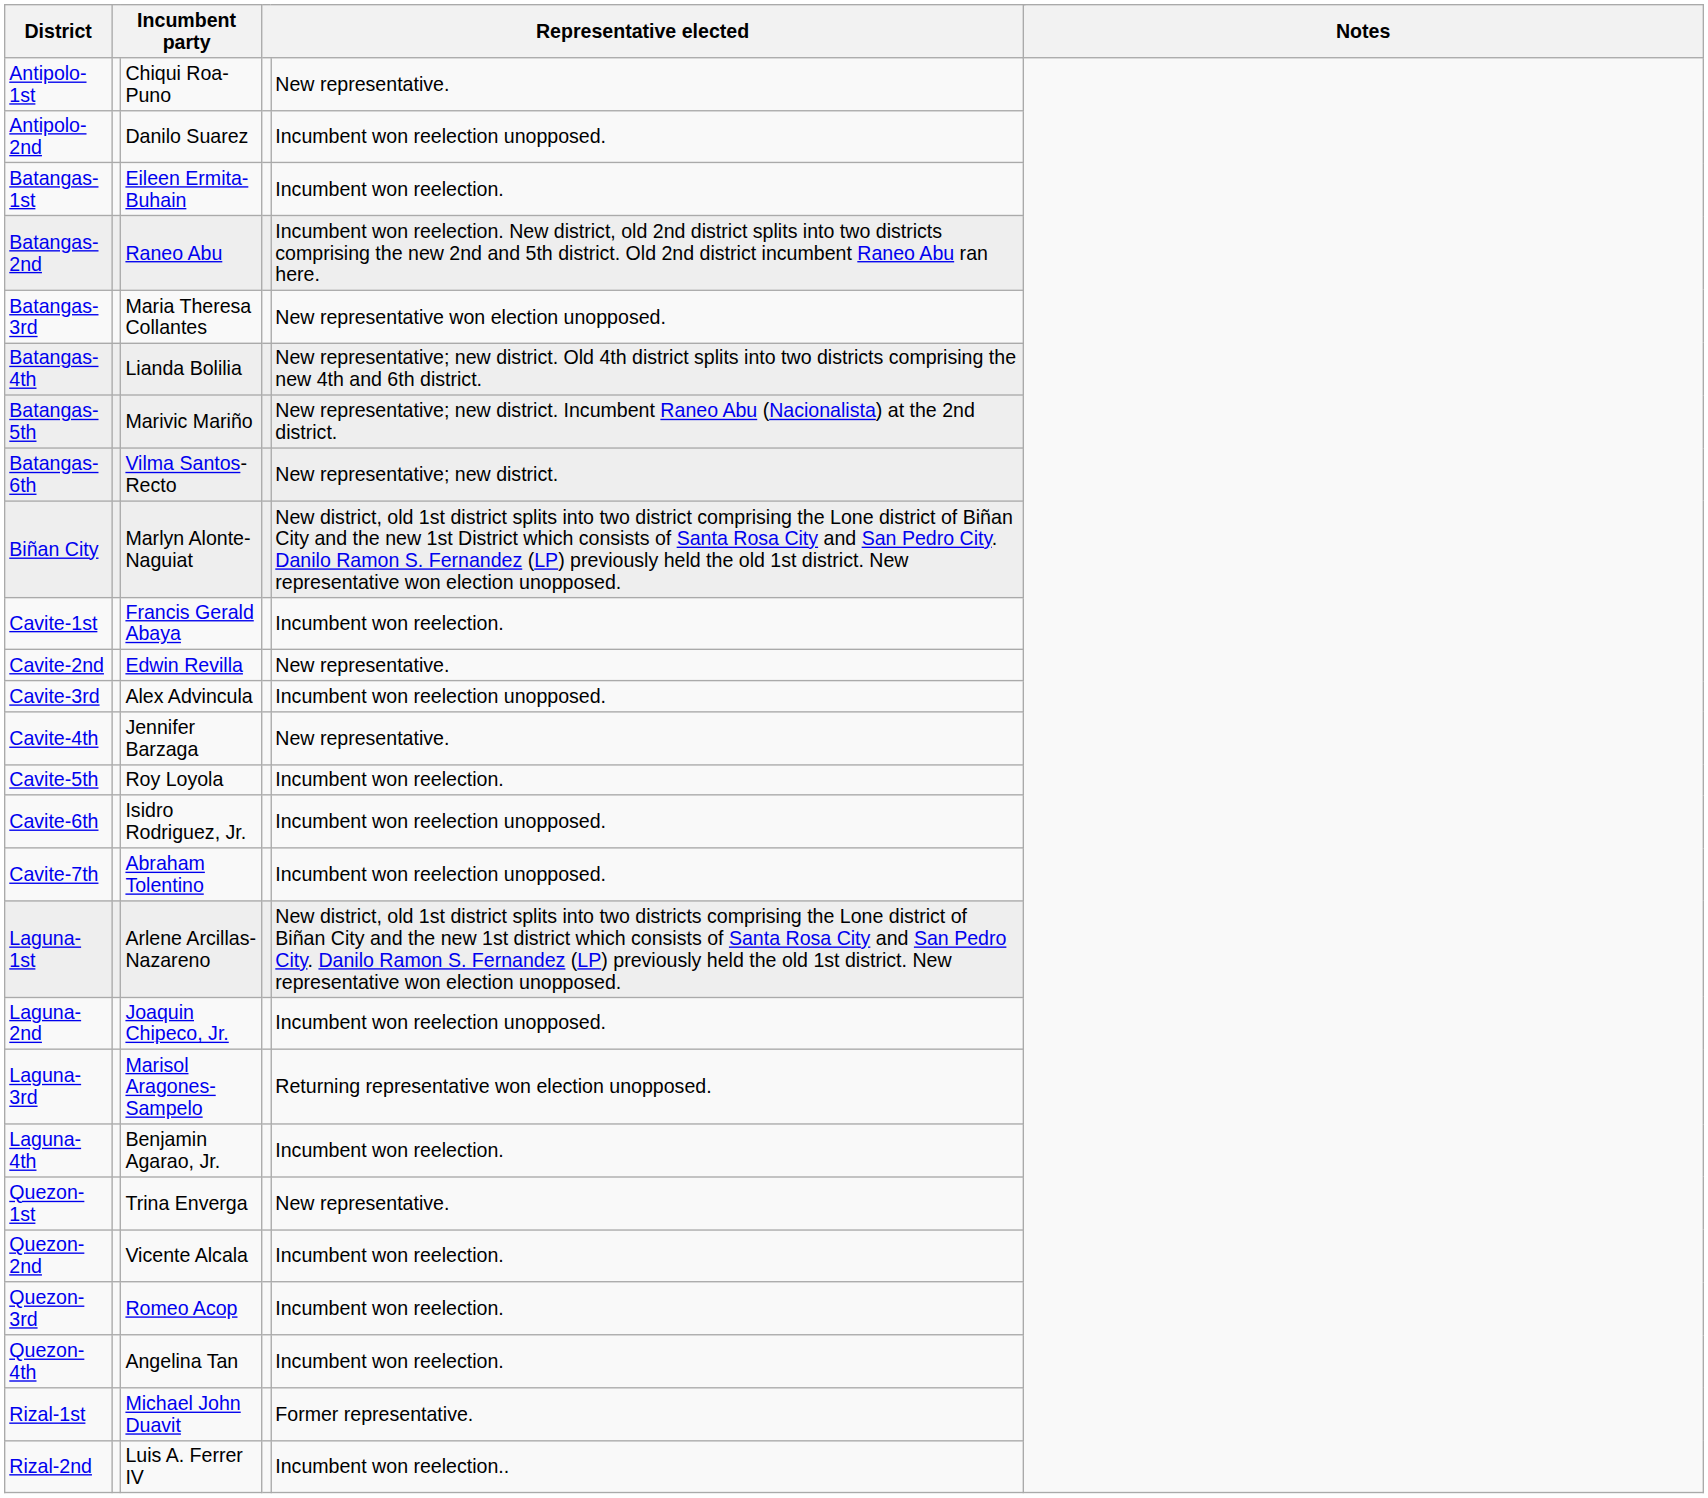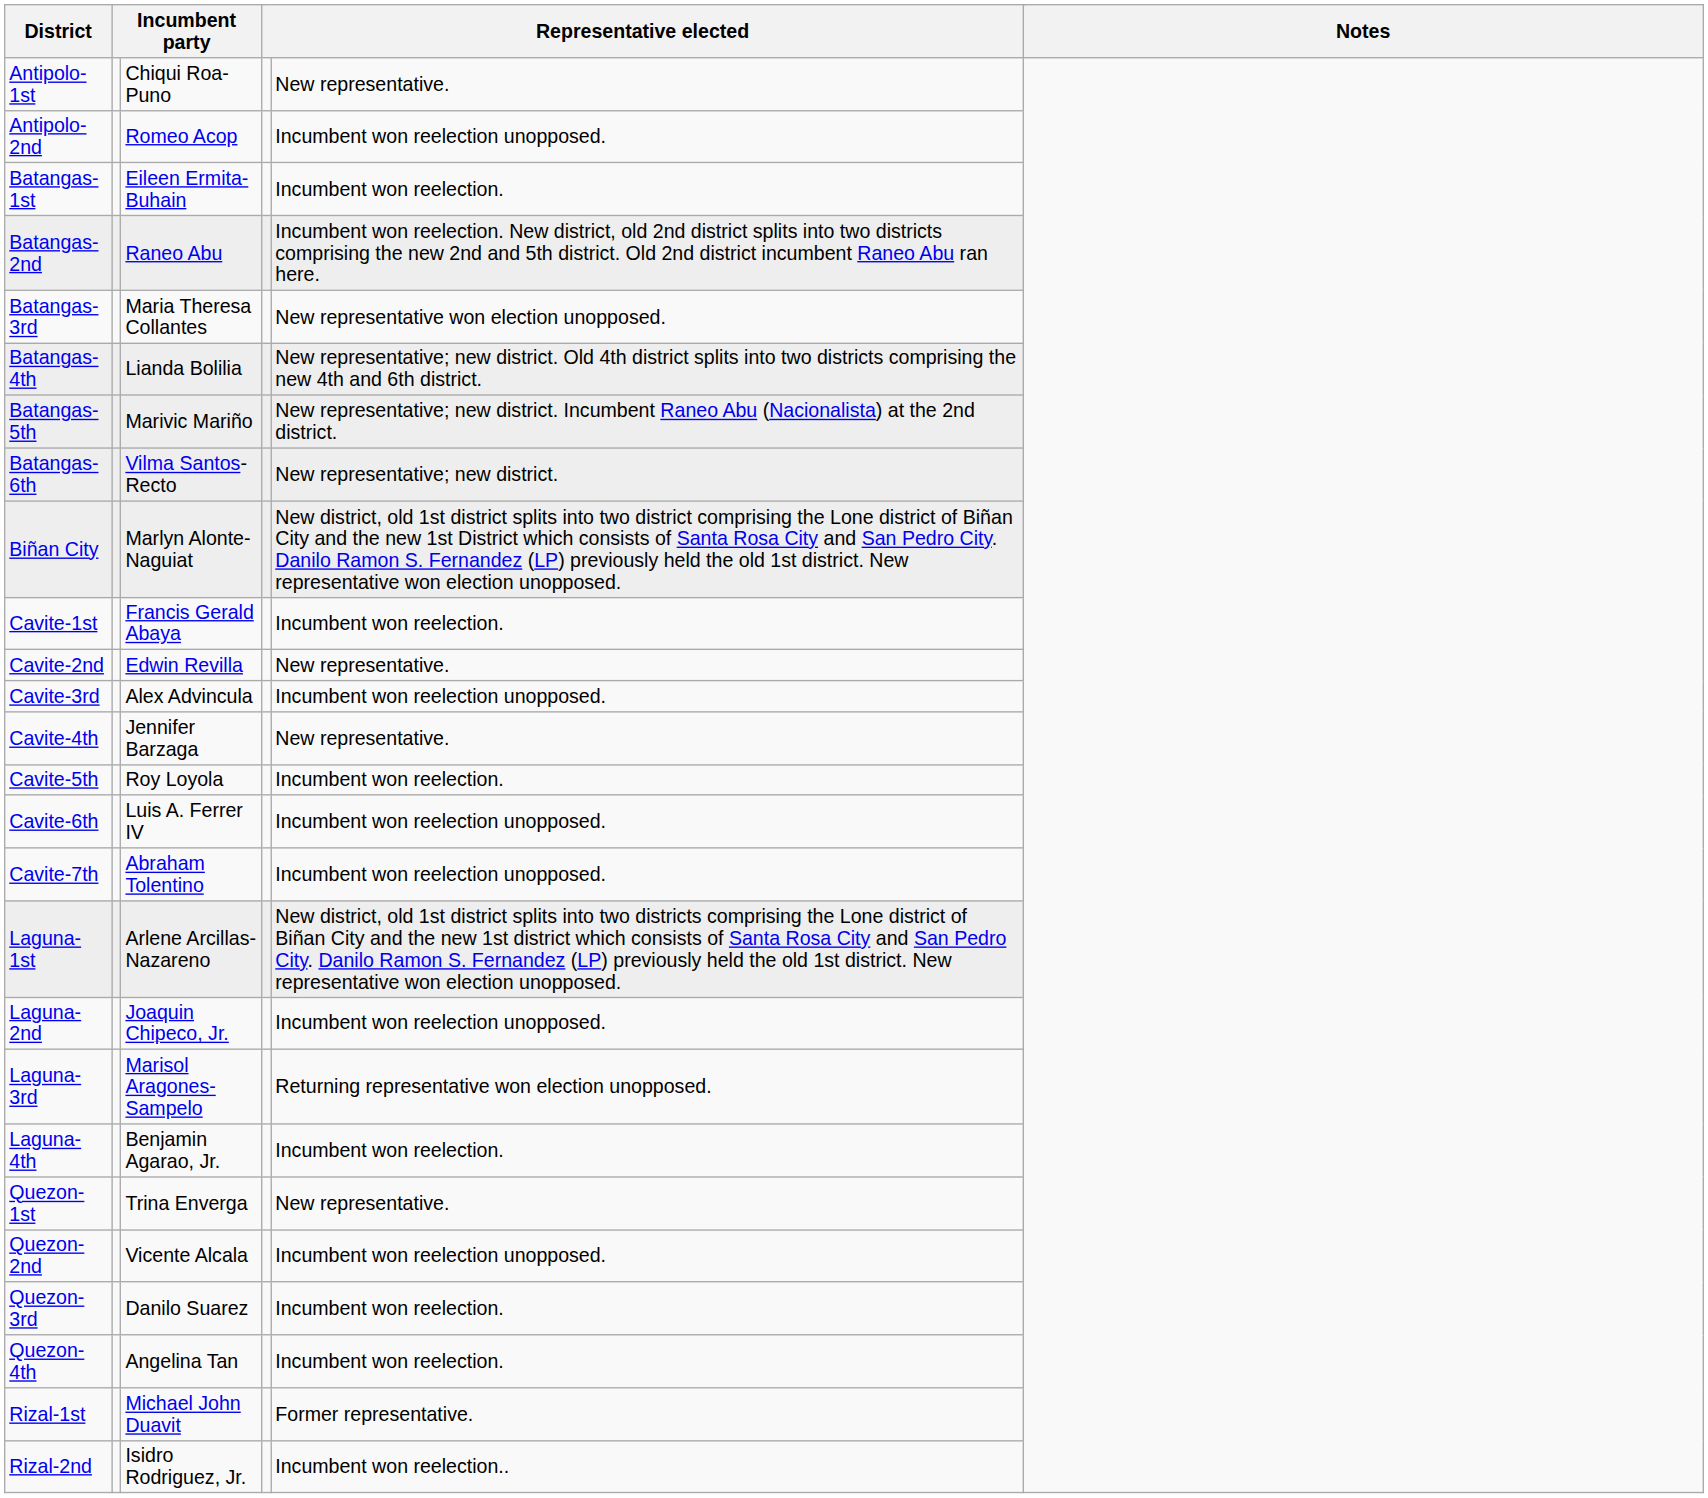 <table class=wikitable style="font-size:90%;">
 <tr>
 <th>District</th>
 <th colspan=2>Incumbent party</th>
 <th colspan=3>Representative elected</th>
 <th width=40%>Notes</th>
 </tr>
 <tr>
 <td><a href='#'>Antipolo-1st</a></td>
 <td></td>
 <td>Chiqui Roa-Puno</td>
 <td></td>
 <td>New representative.</td>
 </tr>
 <tr>
 <td><a href='#'>Antipolo-2nd</a></td>
 <td></td>
-<td>Danilo Suarez</td>
+<td><a href='#'>Romeo Acop</a></td>
 <td></td>
 <td>Incumbent won reelection unopposed.</td>
 </tr>
 <tr>
 <td><a href='#'>Batangas-1st</a></td>
 <td></td>
 <td><a href='#'>Eileen Ermita-Buhain</a></td>
 <td></td>
 <td>Incumbent won reelection.</td>
 </tr>
 <tr bgcolor=#eee>
 <td><a href='#'>Batangas-2nd</a></td>
 <td></td>
 <td><a href='#'>Raneo Abu</a></td>
 <td></td>
 <td>Incumbent won reelection. New district, old 2nd district splits into two districts comprising the new 2nd and 5th district. Old 2nd district incumbent <a href='#'>Raneo Abu</a> ran here.</td>
 </tr>
 <tr>
 <td><a href='#'>Batangas-3rd</a></td>
 <td></td>
 <td>Maria Theresa Collantes</td>
 <td></td>
 <td>New representative won election unopposed.</td>
 </tr>
 <tr bgcolor=#eee>
 <td><a href='#'>Batangas-4th</a></td>
 <td></td>
 <td>Lianda Bolilia</td>
 <td></td>
 <td>New representative; new district. Old 4th district splits into two districts comprising the new 4th and 6th district.</td>
 </tr>
 <tr bgcolor=#eee>
 <td><a href='#'>Batangas-5th</a></td>
 <td></td>
 <td>Marivic Mariño</td>
 <td></td>
 <td>New representative; new district. Incumbent <a href='#'>Raneo Abu</a> (<a href='#'>Nacionalista</a>) at the 2nd district.</td>
 </tr>
 <tr bgcolor=#eee>
 <td><a href='#'>Batangas-6th</a></td>
 <td></td>
 <td><a href='#'>Vilma Santos</a>-Recto</td>
 <td></td>
 <td>New representative; new district.</td>
 </tr>
 <tr bgcolor=#eee>
 <td><a href='#'>Biñan City</a></td>
 <td></td>
 <td>Marlyn Alonte-Naguiat</td>
 <td></td>
 <td>New district, old 1st district splits into two district comprising the Lone district of Biñan City and the new 1st District which consists of <a href='#'>Santa Rosa City</a> and <a href='#'>San Pedro City</a>. <a href='#'>Danilo Ramon S. Fernandez</a> (<a href='#'>LP</a>) previously held the old 1st district. New representative won election unopposed.</td>
 </tr>
 <tr>
 <td><a href='#'>Cavite-1st</a></td>
 <td></td>
 <td><a href='#'>Francis Gerald Abaya</a></td>
 <td></td>
 <td>Incumbent won reelection.</td>
 </tr>
 <tr>
 <td><a href='#'>Cavite-2nd</a></td>
 <td></td>
 <td><a href='#'>Edwin Revilla</a></td>
 <td></td>
 <td>New representative.</td>
 </tr>
 <tr>
 <td><a href='#'>Cavite-3rd</a></td>
 <td></td>
 <td>Alex Advincula</td>
 <td></td>
 <td>Incumbent won reelection unopposed.</td>
 </tr>
 <tr>
 <td><a href='#'>Cavite-4th</a></td>
 <td></td>
 <td>Jennifer Barzaga</td>
 <td></td>
 <td>New representative.</td>
 </tr>
 <tr>
 <td><a href='#'>Cavite-5th</a></td>
 <td></td>
 <td>Roy Loyola</td>
 <td></td>
 <td>Incumbent won reelection.</td>
 </tr>
 <tr>
 <td><a href='#'>Cavite-6th</a></td>
 <td></td>
-<td>Isidro Rodriguez, Jr.</td>
+<td>Luis A. Ferrer IV</td>
 <td></td>
 <td>Incumbent won reelection unopposed.</td>
 </tr>
 <tr>
 <td><a href='#'>Cavite-7th</a></td>
 <td></td>
 <td><a href='#'>Abraham Tolentino</a></td>
 <td></td>
 <td>Incumbent won reelection unopposed.</td>
 </tr>
 <tr bgcolor=#eee>
 <td><a href='#'>Laguna-1st</a></td>
 <td></td>
 <td>Arlene Arcillas-Nazareno</td>
 <td></td>
 <td>New district, old 1st district splits into two districts comprising the Lone district of Biñan City and the new 1st  district which consists of <a href='#'>Santa Rosa City</a> and <a href='#'>San Pedro City</a>. <a href='#'>Danilo Ramon S. Fernandez</a> (<a href='#'>LP</a>) previously held the old 1st district. New representative won election unopposed.</td>
 </tr>
 <tr>
 <td><a href='#'>Laguna-2nd</a></td>
 <td></td>
 <td><a href='#'>Joaquin Chipeco, Jr.</a></td>
 <td></td>
 <td>Incumbent won reelection unopposed.</td>
 </tr>
 <tr>
 <td><a href='#'>Laguna-3rd</a></td>
 <td></td>
 <td><a href='#'>Marisol Aragones-Sampelo</a></td>
 <td></td>
 <td>Returning representative won election unopposed.</td>
 </tr>
 <tr>
 <td><a href='#'>Laguna-4th</a></td>
 <td></td>
 <td>Benjamin Agarao, Jr.</td>
 <td></td>
 <td>Incumbent won reelection.</td>
 </tr>
 <tr>
 <td><a href='#'>Quezon-1st</a></td>
 <td></td>
 <td>Trina Enverga</td>
 <td></td>
 <td>New representative.</td>
 </tr>
 <tr>
 <td><a href='#'>Quezon-2nd</a></td>
 <td></td>
 <td>Vicente Alcala</td>
 <td></td>
-<td>Incumbent won reelection.</td>
+<td>Incumbent won reelection unopposed.</td>
 </tr>
 <tr>
 <td><a href='#'>Quezon-3rd</a></td>
 <td></td>
-<td><a href='#'>Romeo Acop</a></td>
+<td>Danilo Suarez</td>
 <td></td>
 <td>Incumbent won reelection.</td>
 </tr>
 <tr>
 <td><a href='#'>Quezon-4th</a></td>
 <td></td>
 <td>Angelina Tan</td>
 <td></td>
 <td>Incumbent won reelection.</td>
 </tr>
 <tr>
 <td><a href='#'>Rizal-1st</a></td>
 <td></td>
 <td><a href='#'>Michael John Duavit</a></td>
 <td></td>
 <td>Former representative.</td>
 </tr>
 <tr>
 <td><a href='#'>Rizal-2nd</a></td>
 <td></td>
-<td>Luis A. Ferrer IV</td>
+<td>Isidro Rodriguez, Jr.</td>
 <td></td>
 <td>Incumbent won reelection..</td>
 </tr>
 </table>
